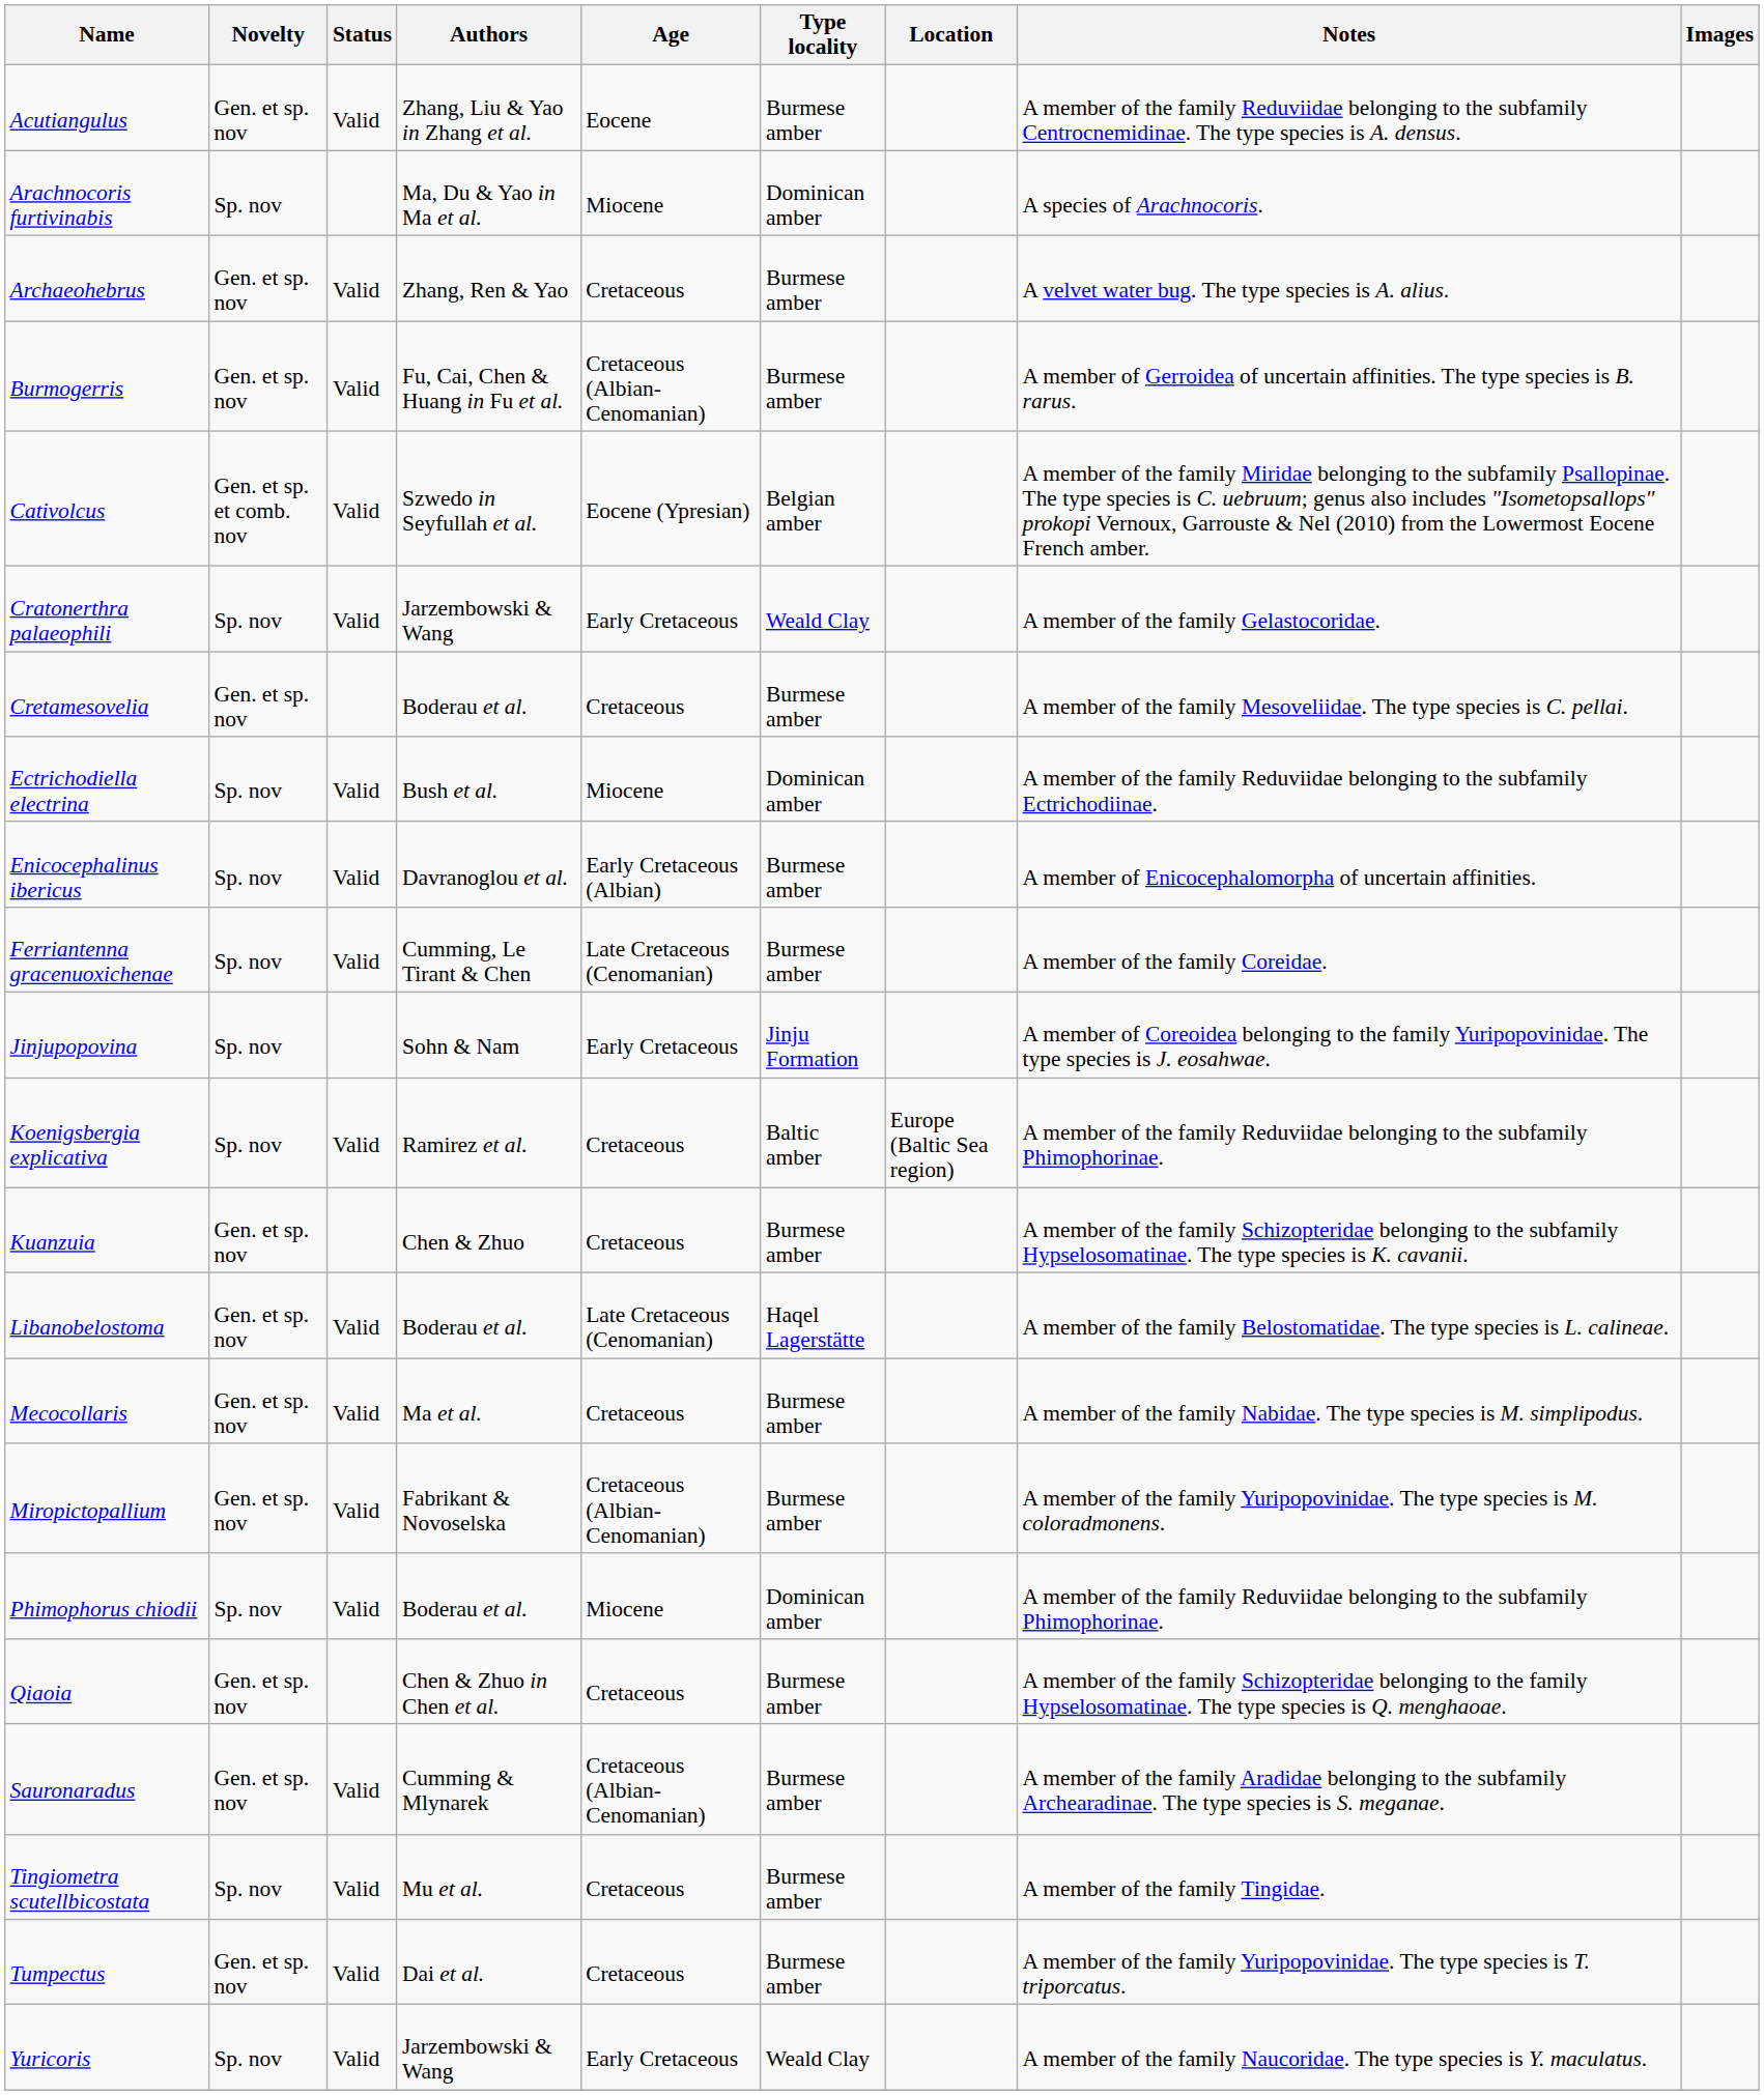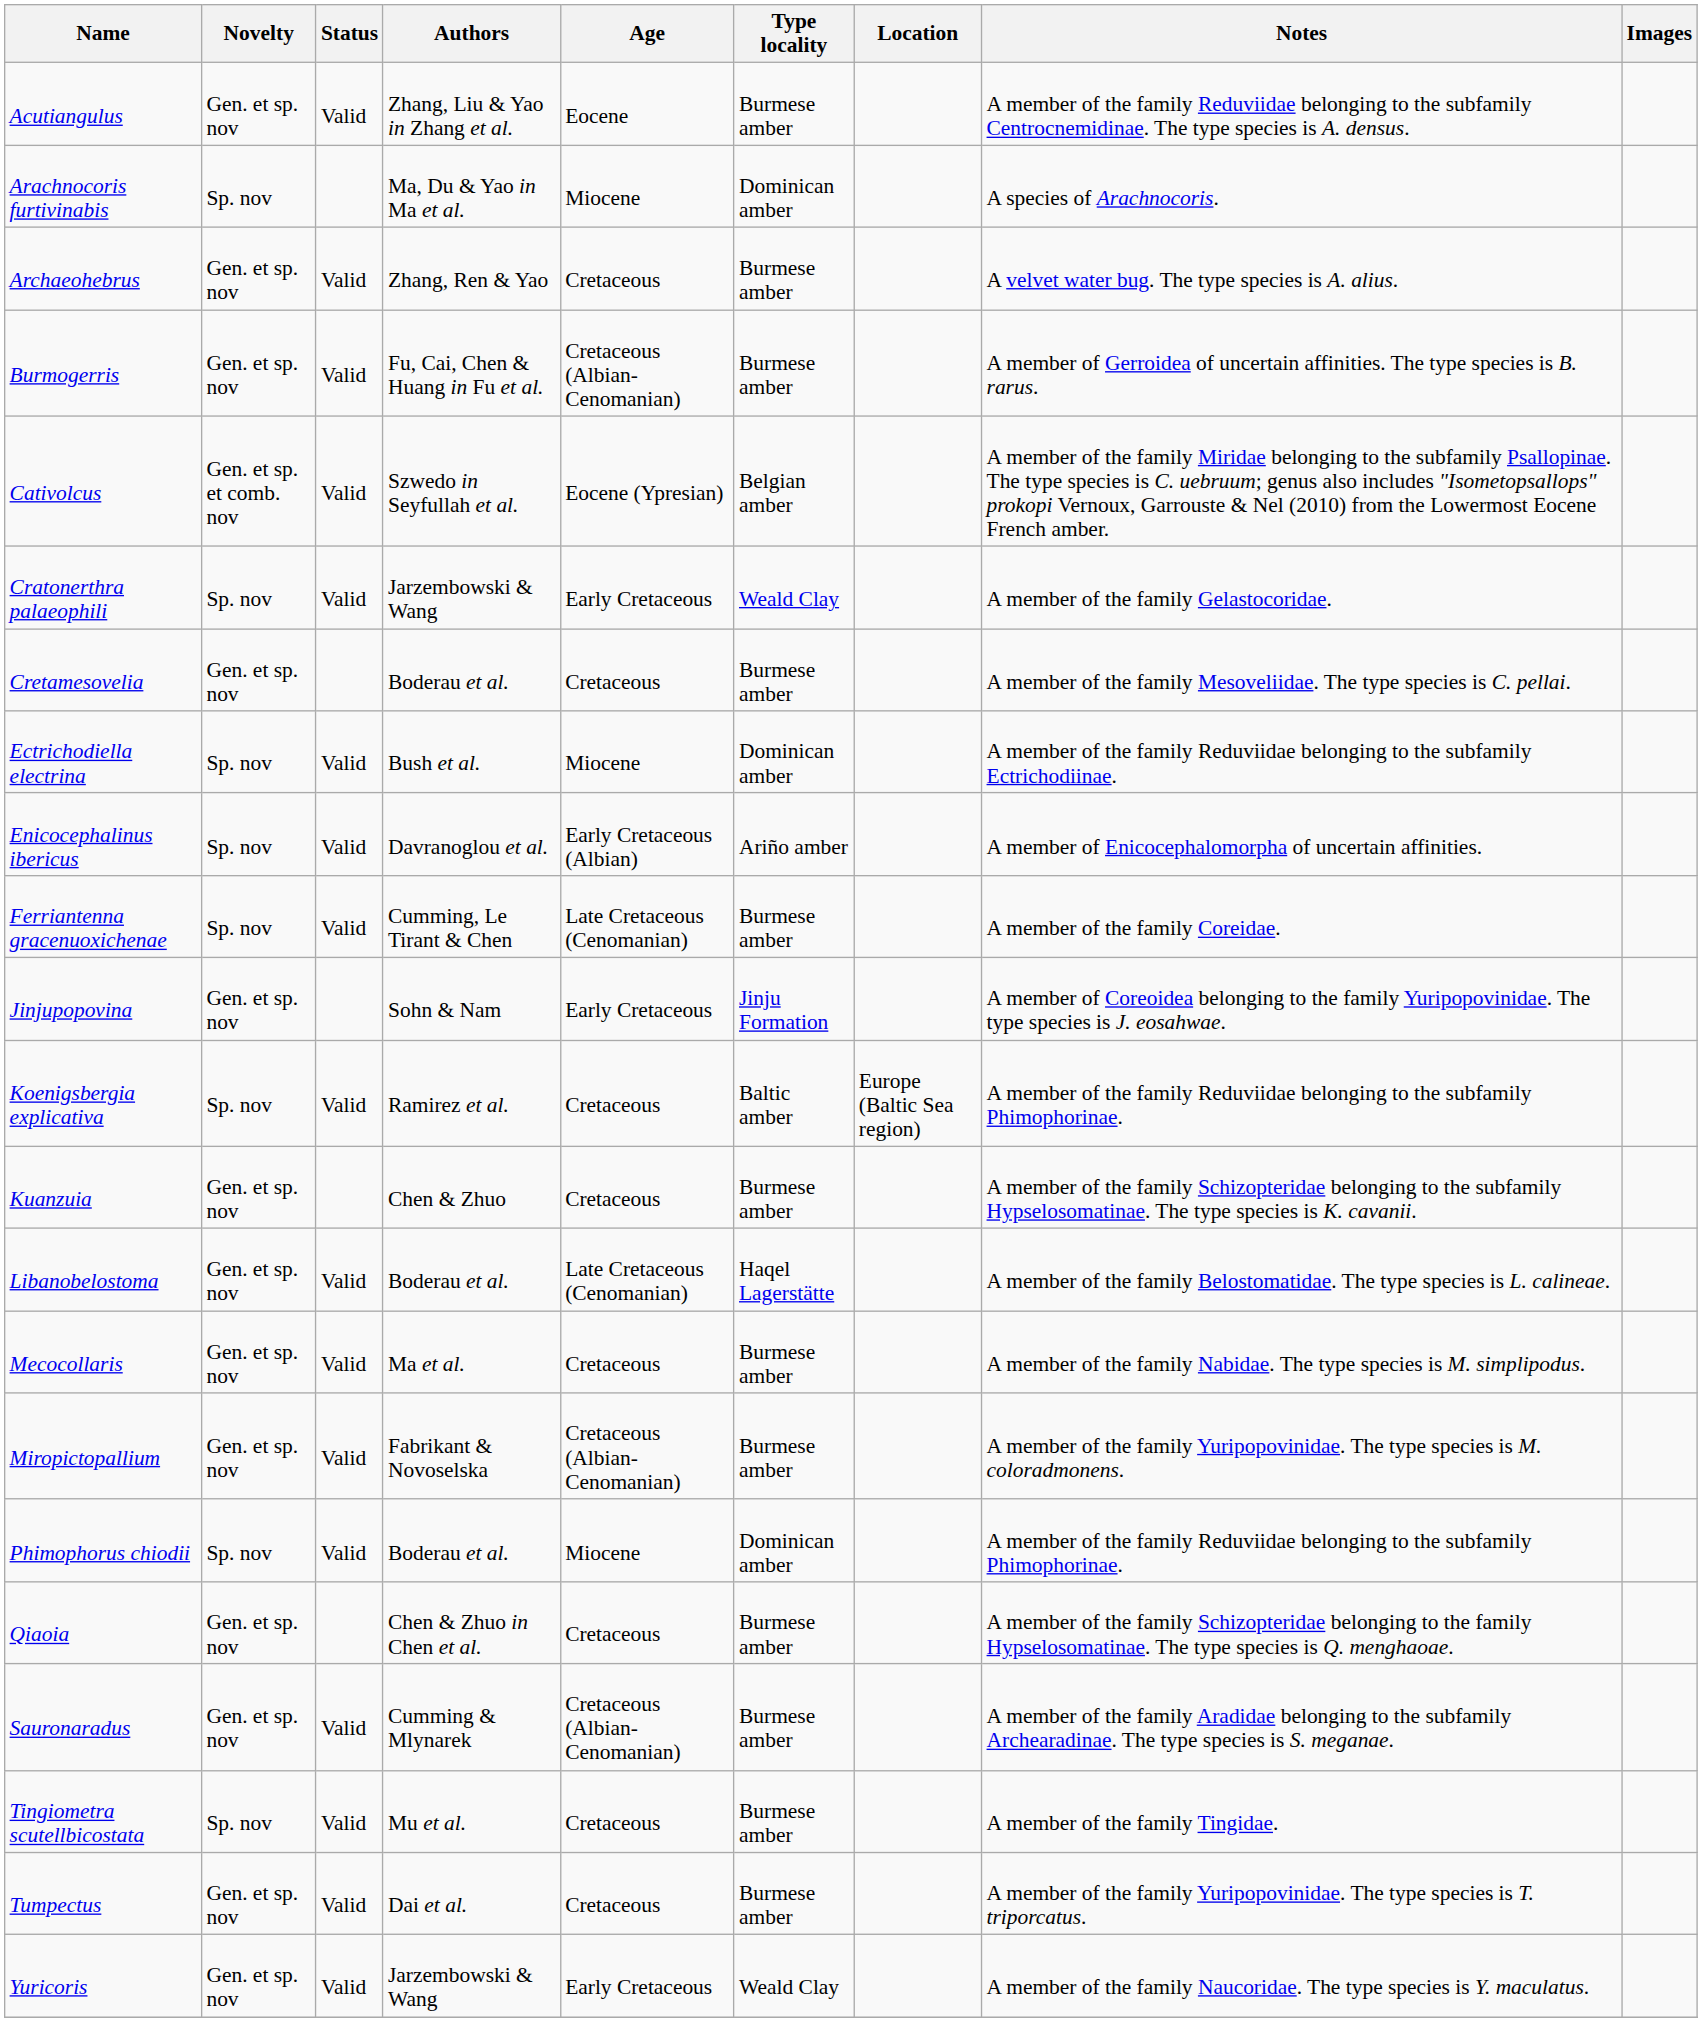 <table class="wikitable sortable" align="center" width="100%">
 <tr>
 <th>Name</th>
 <th>Novelty</th>
 <th>Status</th>
 <th>Authors</th>
 <th>Age</th>
 <th>Type locality</th>
 <th>Location</th>
 <th>Notes</th>
 <th>Images</th>
 </tr>
 <tr>
 <td><br><em><a href='#'>Acutiangulus</a></em></td>
 <td><br>Gen. et sp. nov</td>
 <td><br>Valid</td>
 <td><br>Zhang, Liu & Yao <em>in</em> Zhang <em>et al.</em></td>
 <td><br>Eocene</td>
 <td><br>Burmese amber</td>
 <td><br></td>
 <td><br>A member of the family <a href='#'>Reduviidae</a> belonging to the subfamily <a href='#'>Centrocnemidinae</a>. The type species is <em>A. densus</em>.</td>
 <td></td>
 </tr>
 <tr>
 <td><br><em><a href='#'>Arachnocoris furtivinabis</a></em></td>
 <td><br>Sp. nov</td>
 <td></td>
 <td><br>Ma, Du & Yao <em>in</em> Ma <em>et al.</em></td>
 <td><br>Miocene</td>
 <td><br>Dominican amber</td>
 <td><br></td>
 <td><br>A species of <em><a href='#'>Arachnocoris</a></em>.</td>
 <td></td>
 </tr>
 <tr>
 <td><br><em><a href='#'>Archaeohebrus</a></em></td>
 <td><br>Gen. et sp. nov</td>
 <td><br>Valid</td>
 <td><br>Zhang, Ren & Yao</td>
 <td><br>Cretaceous</td>
 <td><br>Burmese amber</td>
 <td><br></td>
 <td><br>A <a href='#'>velvet water bug</a>. The type species is <em>A. alius</em>.</td>
 <td></td>
 </tr>
 <tr>
 <td><br><em><a href='#'>Burmogerris</a></em></td>
 <td><br>Gen. et sp. nov</td>
 <td><br>Valid</td>
 <td><br>Fu, Cai, Chen & Huang <em>in</em> Fu <em>et al.</em></td>
 <td><br>Cretaceous (Albian-Cenomanian)</td>
 <td><br>Burmese amber</td>
 <td><br></td>
 <td><br>A member of <a href='#'>Gerroidea</a> of uncertain affinities. The type species is <em>B. rarus</em>.</td>
 <td></td>
 </tr>
 <tr>
 <td><br><em><a href='#'>Cativolcus</a></em></td>
 <td><br>Gen. et sp. et comb. nov</td>
 <td><br>Valid</td>
 <td><br>Szwedo <em>in</em> Seyfullah <em>et al.</em></td>
 <td><br>Eocene (Ypresian)</td>
 <td><br>Belgian amber</td>
 <td><br></td>
 <td><br>A member of the family <a href='#'>Miridae</a> belonging to the subfamily <a href='#'>Psallopinae</a>. The type species is <em>C. uebruum</em>; genus also includes <em>"Isometopsallops" prokopi</em> Vernoux, Garrouste & Nel (2010) from the Lowermost Eocene French amber.</td>
 <td></td>
 </tr>
 <tr>
 <td><br><em><a href='#'>Cratonerthra palaeophili</a></em></td>
 <td><br>Sp. nov</td>
 <td><br>Valid</td>
 <td><br>Jarzembowski & Wang</td>
 <td><br>Early Cretaceous</td>
 <td><br><a href='#'>Weald Clay</a></td>
 <td><br></td>
 <td><br>A member of the family <a href='#'>Gelastocoridae</a>.</td>
 <td></td>
 </tr>
 <tr>
 <td><br><em><a href='#'>Cretamesovelia</a></em></td>
 <td><br>Gen. et sp. nov</td>
 <td></td>
 <td><br>Boderau <em>et al.</em></td>
 <td><br>Cretaceous</td>
 <td><br>Burmese amber</td>
 <td><br></td>
 <td><br>A member of the family <a href='#'>Mesoveliidae</a>. The type species is <em>C. pellai</em>.</td>
 <td></td>
 </tr>
 <tr>
 <td><br><em><a href='#'>Ectrichodiella electrina</a></em></td>
 <td><br>Sp. nov</td>
 <td><br>Valid</td>
 <td><br>Bush <em>et al.</em></td>
 <td><br>Miocene</td>
 <td><br>Dominican amber</td>
 <td><br></td>
 <td><br>A member of the family Reduviidae belonging to the subfamily <a href='#'>Ectrichodiinae</a>.</td>
 <td></td>
 </tr>
 <tr>
 <td><br><em><a href='#'>Enicocephalinus ibericus</a></em></td>
 <td><br>Sp. nov</td>
 <td><br>Valid</td>
 <td><br>Davranoglou <em>et al.</em></td>
 <td><br>Early Cretaceous (Albian)</td>
-<td><br>Burmese amber</td>
+<td><br>Ariño amber</td>
 <td><br></td>
 <td><br>A member of <a href='#'>Enicocephalomorpha</a> of uncertain affinities.</td>
 <td></td>
 </tr>
 <tr>
 <td><br><em><a href='#'>Ferriantenna gracenuoxichenae</a></em></td>
 <td><br>Sp. nov</td>
 <td><br>Valid</td>
 <td><br>Cumming, Le Tirant & Chen</td>
 <td><br>Late Cretaceous (Cenomanian)</td>
 <td><br>Burmese amber</td>
 <td><br></td>
 <td><br>A member of the family <a href='#'>Coreidae</a>.</td>
 <td></td>
 </tr>
 <tr>
 <td><br><em><a href='#'>Jinjupopovina</a></em></td>
-<td><br>Sp. nov</td>
+<td><br>Gen. et sp. nov</td>
 <td></td>
 <td><br>Sohn & Nam</td>
 <td><br>Early Cretaceous</td>
 <td><br><a href='#'>Jinju Formation</a></td>
 <td><br></td>
 <td><br>A member of <a href='#'>Coreoidea</a> belonging to the family <a href='#'>Yuripopovinidae</a>. The type species is <em>J. eosahwae</em>.</td>
 <td></td>
 </tr>
 <tr>
 <td><br><em><a href='#'>Koenigsbergia explicativa</a></em></td>
 <td><br>Sp. nov</td>
 <td><br>Valid</td>
 <td><br>Ramirez <em>et al.</em></td>
 <td><br>Cretaceous</td>
 <td><br>Baltic amber</td>
 <td><br>Europe (Baltic Sea region)</td>
 <td><br>A member of the family Reduviidae belonging to the subfamily <a href='#'>Phimophorinae</a>.</td>
 <td></td>
 </tr>
 <tr>
 <td><br><em><a href='#'>Kuanzuia</a></em></td>
 <td><br>Gen. et sp. nov</td>
 <td></td>
 <td><br>Chen & Zhuo</td>
 <td><br>Cretaceous</td>
 <td><br>Burmese amber</td>
 <td><br></td>
 <td><br>A member of the family <a href='#'>Schizopteridae</a> belonging to the subfamily <a href='#'>Hypselosomatinae</a>. The type species is <em>K. cavanii</em>.</td>
 <td></td>
 </tr>
 <tr>
 <td><br><em><a href='#'>Libanobelostoma</a></em></td>
 <td><br>Gen. et sp. nov</td>
 <td><br>Valid</td>
 <td><br>Boderau <em>et al.</em></td>
 <td><br>Late Cretaceous (Cenomanian)</td>
 <td><br>Haqel <a href='#'>Lagerstätte</a></td>
 <td><br></td>
 <td><br>A member of the family <a href='#'>Belostomatidae</a>. The type species is <em>L. calineae</em>.</td>
 <td></td>
 </tr>
 <tr>
 <td><br><em><a href='#'>Mecocollaris</a></em></td>
 <td><br>Gen. et sp. nov</td>
 <td><br>Valid</td>
 <td><br>Ma <em>et al.</em></td>
 <td><br>Cretaceous</td>
 <td><br>Burmese amber</td>
 <td><br></td>
 <td><br>A member of the family <a href='#'>Nabidae</a>. The type species is <em>M. simplipodus</em>.</td>
 <td></td>
 </tr>
 <tr>
 <td><br><em><a href='#'>Miropictopallium</a></em></td>
 <td><br>Gen. et sp. nov</td>
 <td><br>Valid</td>
 <td><br>Fabrikant & Novoselska</td>
 <td><br>Cretaceous (Albian-Cenomanian)</td>
 <td><br>Burmese amber</td>
 <td><br></td>
 <td><br>A member of the family <a href='#'>Yuripopovinidae</a>. The type species is <em>M. coloradmonens</em>.</td>
 <td></td>
 </tr>
 <tr>
 <td><br><em><a href='#'>Phimophorus chiodii</a></em></td>
 <td><br>Sp. nov</td>
 <td><br>Valid</td>
 <td><br>Boderau <em>et al.</em></td>
 <td><br>Miocene</td>
 <td><br>Dominican amber</td>
 <td><br></td>
 <td><br>A member of the family Reduviidae belonging to the subfamily <a href='#'>Phimophorinae</a>.</td>
 <td></td>
 </tr>
 <tr>
 <td><br><em><a href='#'>Qiaoia</a></em></td>
 <td><br>Gen. et sp. nov</td>
 <td></td>
 <td><br>Chen & Zhuo <em>in</em> Chen <em>et al.</em></td>
 <td><br>Cretaceous</td>
 <td><br>Burmese amber</td>
 <td><br></td>
 <td><br>A member of the family <a href='#'>Schizopteridae</a> belonging to the family <a href='#'>Hypselosomatinae</a>. The type species is <em>Q. menghaoae</em>.</td>
 <td></td>
 </tr>
 <tr>
 <td><br><em><a href='#'>Sauronaradus</a></em></td>
 <td><br>Gen. et sp. nov</td>
 <td><br>Valid</td>
 <td><br>Cumming & Mlynarek</td>
 <td><br>Cretaceous (Albian-Cenomanian)</td>
 <td><br>Burmese amber</td>
 <td><br></td>
 <td><br>A member of the family <a href='#'>Aradidae</a> belonging to the subfamily <a href='#'>Archearadinae</a>. The type species is <em>S. meganae</em>.</td>
 <td></td>
 </tr>
 <tr>
 <td><br><em><a href='#'>Tingiometra scutellbicostata</a></em></td>
 <td><br>Sp. nov</td>
 <td><br>Valid</td>
 <td><br>Mu <em>et al.</em></td>
 <td><br>Cretaceous</td>
 <td><br>Burmese amber</td>
 <td><br></td>
 <td><br>A member of the family <a href='#'>Tingidae</a>.</td>
 <td></td>
 </tr>
 <tr>
 <td><br><em><a href='#'>Tumpectus</a></em></td>
 <td><br>Gen. et sp. nov</td>
 <td><br>Valid</td>
 <td><br>Dai <em>et al.</em></td>
 <td><br>Cretaceous</td>
 <td><br>Burmese amber</td>
 <td><br></td>
 <td><br>A member of the family <a href='#'>Yuripopovinidae</a>. The type species is <em>T. triporcatus</em>.</td>
 <td></td>
 </tr>
 <tr>
 <td><br><em><a href='#'>Yuricoris</a></em></td>
-<td><br>Sp. nov</td>
+<td><br>Gen. et sp. nov</td>
 <td><br>Valid</td>
 <td><br>Jarzembowski & Wang</td>
 <td><br>Early Cretaceous</td>
 <td><br>Weald Clay</td>
 <td><br></td>
 <td><br>A member of the family <a href='#'>Naucoridae</a>. The type species is <em>Y. maculatus</em>.</td>
 <td></td>
 </tr>
 <tr>
 </tr>
 </table>
